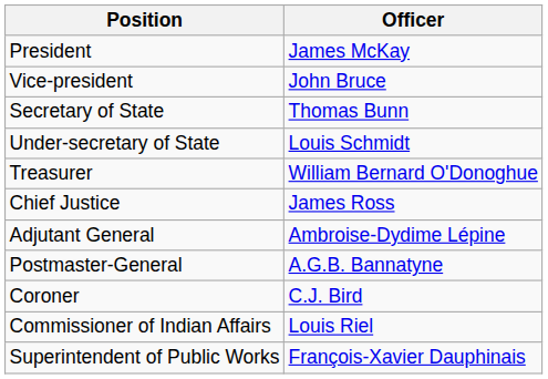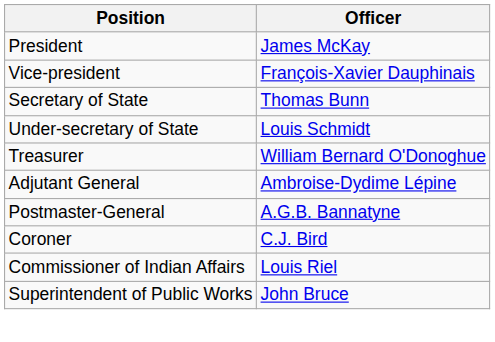 <table class="wikitable sortable">
 <tr>
 <th>Position</th>
 <th>Officer</th>
 </tr>
 <tr>
 <td>President</td>
 <td><a href='#'>James McKay</a></td>
 </tr>
 <tr>
 <td>Vice-president</td>
-<td><a href='#'>John Bruce</a></td>
+<td><a href='#'>François-Xavier Dauphinais</a></td>
 </tr>
 <tr>
 <td>Secretary of State</td>
 <td><a href='#'>Thomas Bunn</a></td>
 </tr>
 <tr>
 <td>Under-secretary of State</td>
 <td><a href='#'>Louis Schmidt</a></td>
 </tr>
 <tr>
 <td>Treasurer</td>
 <td><a href='#'>William Bernard O'Donoghue</a></td>
-</tr>
-<tr>
-<td>Chief Justice</td>
-<td><a href='#'>James Ross</a></td>
 </tr>
 <tr>
 <td>Adjutant General</td>
 <td><a href='#'>Ambroise-Dydime Lépine</a></td>
 </tr>
 <tr>
 <td>Postmaster-General</td>
 <td><a href='#'>A.G.B. Bannatyne</a></td>
 </tr>
 <tr>
 <td>Coroner</td>
 <td><a href='#'>C.J. Bird</a></td>
 </tr>
 <tr>
 <td>Commissioner of Indian Affairs</td>
 <td><a href='#'>Louis Riel</a></td>
 </tr>
 <tr>
 <td>Superintendent of Public Works</td>
-<td><a href='#'>François-Xavier Dauphinais</a></td>
+<td><a href='#'>John Bruce</a></td>
 </tr>
 </table>
